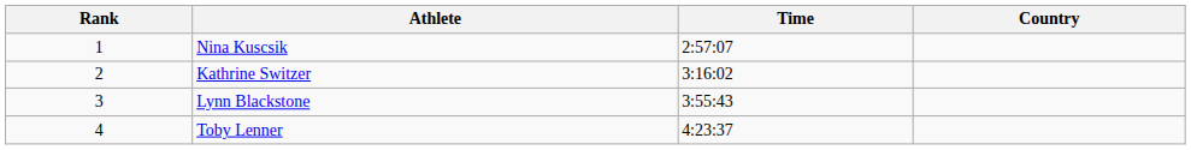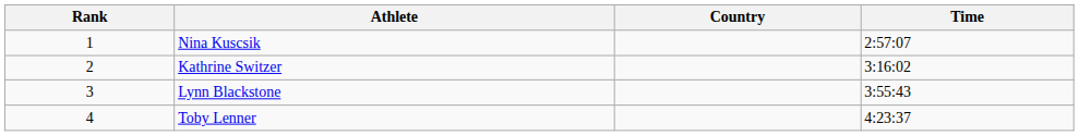 <table class="wikitable" width=80% style="font-size:90%; text-align:left;">
 <tr>
 <th>Rank</th>
 <th>Athlete</th>
+<th>Country</th>
 <th>Time</th>
-<th>Country</th>
 </tr>
 <tr>
 <td style="text-align:center">1</td>
 <td><a href='#'>Nina Kuscsik</a></td>
+<td></td>
 <td>2:57:07</td>
-<td></td>
 </tr>
 <tr>
 <td style="text-align:center">2</td>
 <td><a href='#'>Kathrine Switzer</a></td>
+<td></td>
 <td>3:16:02</td>
-<td></td>
 </tr>
 <tr>
 <td style="text-align:center">3</td>
 <td><a href='#'>Lynn Blackstone</a></td>
+<td></td>
 <td>3:55:43</td>
-<td></td>
 </tr>
 <tr>
 <td style="text-align:center">4</td>
 <td><a href='#'>Toby Lenner</a></td>
+<td></td>
 <td>4:23:37</td>
-<td></td>
 </tr>
 </table>
